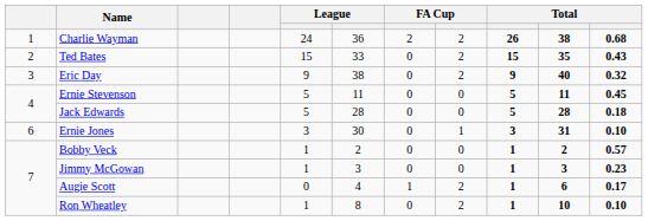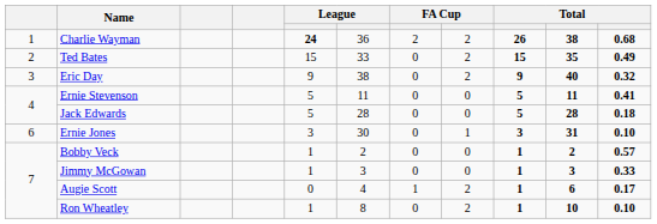 <table class="wikitable plainrowheaders" style="text-align:center;">
 <tr>
 <th scope="col" rowspan="2" style="width:4em;"></th>
 <th scope="col" rowspan="2" style="width:10em;">Name</th>
 <th scope="col" rowspan="2" style="width:4em;"></th>
 <th scope="col" rowspan="2" style="width:4em;"></th>
 <th scope="col" colspan="2">League</th>
 <th scope="col" colspan="2">FA Cup</th>
 <th scope="col" colspan="3">Total</th>
 </tr>
 <tr>
 <th scope="col" style="width:4em;"></th>
 <th scope="col" style="width:4em;"></th>
 <th scope="col" style="width:4em;"></th>
 <th scope="col" style="width:4em;"></th>
 <th scope="col" style="width:4em;"></th>
 <th scope="col" style="width:4em;"></th>
 <th scope="col" style="width:4em;"></th>
 </tr>
 <tr>
 <td>1</td>
 <td align="left"><a href='#'>Charlie Wayman</a></td>
 <td></td>
 <td></td>
-<td>24</td>
+<td><strong>24</strong></td>
 <td>36</td>
 <td>2</td>
 <td>2</td>
 <td><strong>26</strong></td>
 <td><strong>38</strong></td>
 <td><strong>0.68</strong></td>
 </tr>
 <tr>
 <td>2</td>
 <td align="left"><a href='#'>Ted Bates</a></td>
 <td></td>
 <td></td>
 <td>15</td>
 <td>33</td>
 <td>0</td>
 <td>2</td>
 <td><strong>15</strong></td>
 <td><strong>35</strong></td>
-<td><strong>0.43</strong></td>
+<td><strong>0.49</strong></td>
 </tr>
 <tr>
 <td>3</td>
 <td align="left"><a href='#'>Eric Day</a></td>
 <td></td>
 <td></td>
 <td>9</td>
 <td>38</td>
 <td>0</td>
 <td>2</td>
 <td><strong>9</strong></td>
 <td><strong>40</strong></td>
 <td><strong>0.32</strong></td>
 </tr>
 <tr>
 <td rowspan="2">4</td>
 <td align="left"><a href='#'>Ernie Stevenson</a></td>
 <td></td>
 <td></td>
 <td>5</td>
 <td>11</td>
 <td>0</td>
 <td>0</td>
 <td><strong>5</strong></td>
 <td><strong>11</strong></td>
-<td><strong>0.45</strong></td>
+<td><strong>0.41</strong></td>
 </tr>
 <tr>
 <td align="left"><a href='#'>Jack Edwards</a></td>
 <td></td>
 <td></td>
 <td>5</td>
 <td>28</td>
 <td>0</td>
 <td>0</td>
 <td><strong>5</strong></td>
 <td><strong>28</strong></td>
 <td><strong>0.18</strong></td>
 </tr>
 <tr>
 <td>6</td>
 <td align="left"><a href='#'>Ernie Jones</a></td>
 <td></td>
 <td></td>
 <td>3</td>
 <td>30</td>
 <td>0</td>
 <td>1</td>
 <td><strong>3</strong></td>
 <td><strong>31</strong></td>
 <td><strong>0.10</strong></td>
 </tr>
 <tr>
 <td rowspan="4">7</td>
 <td align="left"><a href='#'>Bobby Veck</a></td>
 <td></td>
 <td></td>
 <td>1</td>
 <td>2</td>
 <td>0</td>
 <td>0</td>
 <td><strong>1</strong></td>
 <td><strong>2</strong></td>
 <td><strong>0.57</strong></td>
 </tr>
 <tr>
 <td align="left"><a href='#'>Jimmy McGowan</a></td>
 <td></td>
 <td></td>
 <td>1</td>
 <td>3</td>
 <td>0</td>
 <td>0</td>
 <td><strong>1</strong></td>
 <td><strong>3</strong></td>
-<td><strong>0.23</strong></td>
+<td><strong>0.33</strong></td>
 </tr>
 <tr>
 <td align="left"><a href='#'>Augie Scott</a></td>
 <td></td>
 <td></td>
 <td>0</td>
 <td>4</td>
 <td>1</td>
 <td>2</td>
 <td><strong>1</strong></td>
 <td><strong>6</strong></td>
 <td><strong>0.17</strong></td>
 </tr>
 <tr>
 <td align="left"><a href='#'>Ron Wheatley</a></td>
 <td></td>
 <td></td>
 <td>1</td>
 <td>8</td>
 <td>0</td>
 <td>2</td>
 <td><strong>1</strong></td>
 <td><strong>10</strong></td>
 <td><strong>0.10</strong></td>
 </tr>
 </table>
